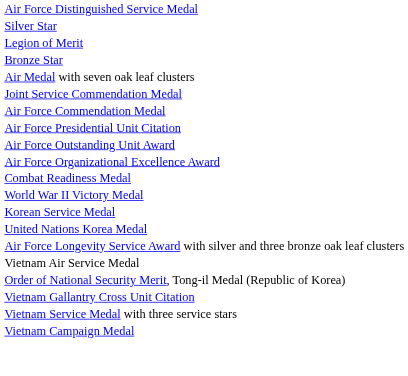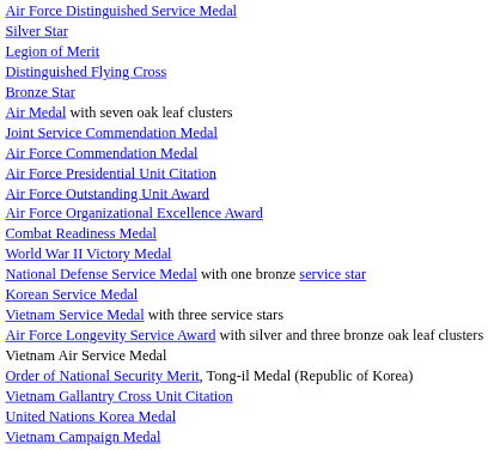 <table>
 <tr>
 <td></td>
 <td><a href='#'>Air Force Distinguished Service Medal</a></td>
 </tr>
 <tr>
 <td></td>
 <td><a href='#'>Silver Star</a></td>
 </tr>
 <tr>
 <td></td>
 <td><a href='#'>Legion of Merit</a></td>
+</tr>
+<tr>
+<td></td>
+<td><a href='#'>Distinguished Flying Cross</a></td>
 </tr>
 <tr>
 <td></td>
 <td><a href='#'>Bronze Star</a></td>
 </tr>
 <tr>
 <td></td>
 <td><a href='#'>Air Medal</a> with seven oak leaf clusters</td>
 </tr>
 <tr>
 <td></td>
 <td><a href='#'>Joint Service Commendation Medal</a></td>
 </tr>
 <tr>
 <td></td>
 <td><a href='#'>Air Force Commendation Medal</a></td>
 </tr>
 <tr>
 <td></td>
 <td><a href='#'>Air Force Presidential Unit Citation</a></td>
 </tr>
 <tr>
 <td></td>
 <td><a href='#'>Air Force Outstanding Unit Award</a></td>
 </tr>
 <tr>
 <td></td>
 <td><a href='#'>Air Force Organizational Excellence Award</a></td>
 </tr>
 <tr>
 <td></td>
 <td><a href='#'>Combat Readiness Medal</a></td>
 </tr>
 <tr>
 <td></td>
 <td><a href='#'>World War II Victory Medal</a></td>
 </tr>
 <tr>
 <td></td>
+<td><a href='#'>National Defense Service Medal</a> with one bronze <a href='#'>service star</a></td>
+</tr>
+<tr>
+<td></td>
 <td><a href='#'>Korean Service Medal</a></td>
 </tr>
 <tr>
 <td></td>
-<td><a href='#'>United Nations Korea Medal</a></td>
+<td><a href='#'>Vietnam Service Medal</a> with three service stars</td>
 </tr>
 <tr>
 <td></td>
 <td><a href='#'>Air Force Longevity Service Award</a> with silver and three bronze oak leaf clusters</td>
 </tr>
 <tr>
 <td></td>
 <td>Vietnam Air Service Medal</td>
 </tr>
 <tr>
 <td></td>
 <td><a href='#'>Order of National Security Merit</a>, Tong-il Medal (Republic of Korea)</td>
 </tr>
 <tr>
 <td></td>
 <td><a href='#'>Vietnam Gallantry Cross Unit Citation</a></td>
 </tr>
 <tr>
 <td></td>
-<td><a href='#'>Vietnam Service Medal</a> with three service stars</td>
+<td><a href='#'>United Nations Korea Medal</a></td>
 </tr>
 <tr>
 <td></td>
 <td><a href='#'>Vietnam Campaign Medal</a></td>
 </tr>
 </table>
